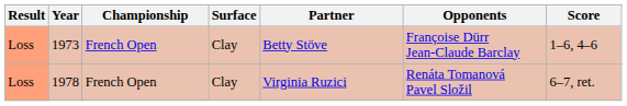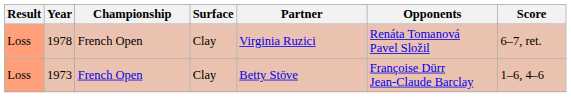 <table class="sortable wikitable">
 <tr>
 <th style="width:40px">Result</th>
 <th style="width:30px">Year</th>
 <th style="width:140px">Championship</th>
 <th style="width:50px">Surface</th>
 <th style="width:160px">Partner</th>
 <th style="width:160px">Opponents</th>
 <th style="width:80px" class="unsortable">Score</th>
 </tr>
 <tr style="background:#ebc2af;">
 <td style="background:#ffa07a;">Loss</td>
+<td>1978</td>
+<td>French Open</td>
+<td>Clay</td>
+<td> <a href='#'>Virginia Ruzici</a></td>
+<td> <a href='#'>Renáta Tomanová</a><br> <a href='#'>Pavel Složil</a></td>
+<td>6–7, ret.</td>
+</tr>
+<tr style="background:#ebc2af;">
+<td style="background:#ffa07a;">Loss</td>
 <td>1973</td>
 <td><a href='#'>French Open</a></td>
 <td>Clay</td>
 <td> <a href='#'>Betty Stöve</a></td>
 <td> <a href='#'>Françoise Dürr</a><br> <a href='#'>Jean-Claude Barclay</a></td>
 <td>1–6, 4–6</td>
 </tr>
-<tr style="background:#ebc2af;">
-<td style="background:#ffa07a;">Loss</td>
-<td>1978</td>
-<td>French Open</td>
-<td>Clay</td>
-<td> <a href='#'>Virginia Ruzici</a></td>
-<td> <a href='#'>Renáta Tomanová</a><br> <a href='#'>Pavel Složil</a></td>
-<td>6–7, ret.</td>
-</tr>
 </table>
